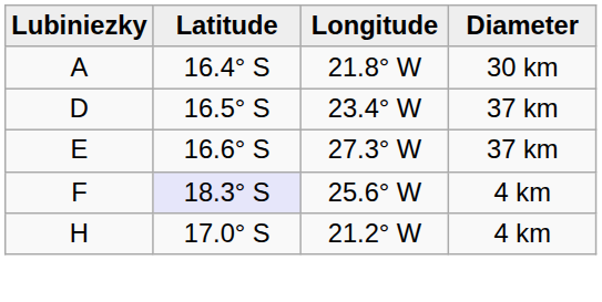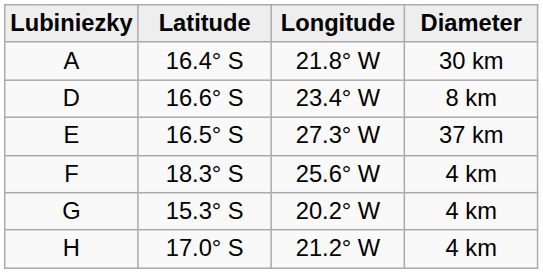 <table class="wikitable">
 <tr>
 <th width="25%" style="background:#eeeeee;">Lubiniezky</th>
 <th width="25%" style="background:#eeeeee;">Latitude</th>
 <th width="25%" style="background:#eeeeee;">Longitude</th>
 <th width="25%" style="background:#eeeeee;">Diameter</th>
 </tr>
 <tr>
 <td align="center">A</td>
 <td align="center">16.4° S</td>
 <td align="center">21.8° W</td>
 <td align="center">30 km</td>
 </tr>
 <tr>
 <td align="center">D</td>
-<td align="center">16.5° S</td>
+<td align="center">16.6° S</td>
 <td align="center">23.4° W</td>
-<td align="center">37 km</td>
+<td align="center">8 km</td>
 </tr>
 <tr>
 <td align="center">E</td>
-<td align="center">16.6° S</td>
+<td align="center">16.5° S</td>
 <td align="center">27.3° W</td>
 <td align="center">37 km</td>
 </tr>
 <tr>
 <td align="center">F</td>
-<td align="center" style="background: lavender;">18.3° S</td>
+<td align="center">18.3° S</td>
 <td align="center">25.6° W</td>
+<td align="center">4 km</td>
+</tr>
+<tr>
+<td align="center">G</td>
+<td align="center">15.3° S</td>
+<td align="center">20.2° W</td>
 <td align="center">4 km</td>
 </tr>
 <tr>
 <td align="center">H</td>
 <td align="center">17.0° S</td>
 <td align="center">21.2° W</td>
 <td align="center">4 km</td>
 </tr>
 </table>
